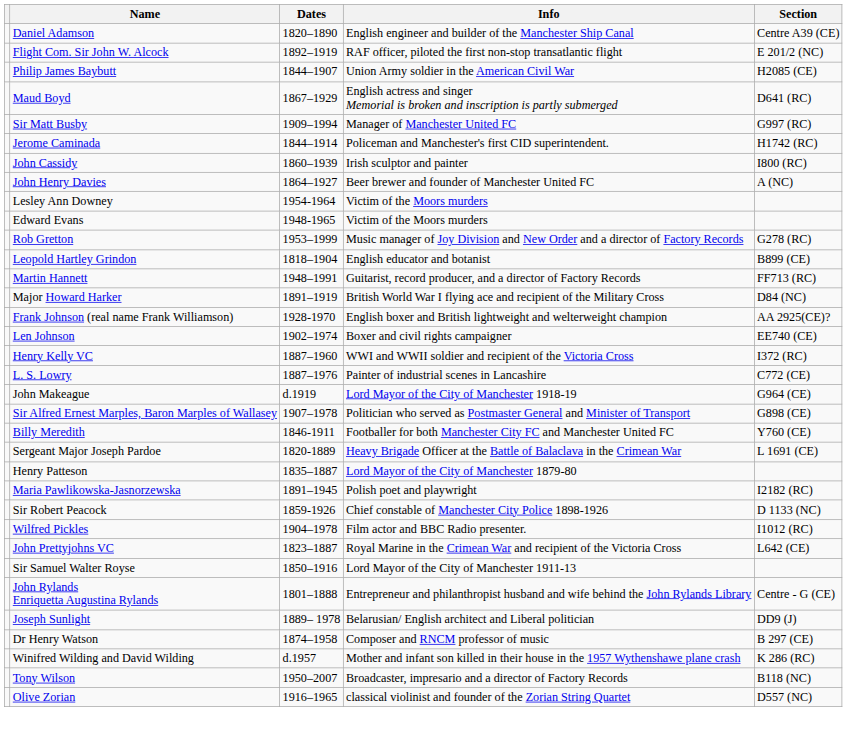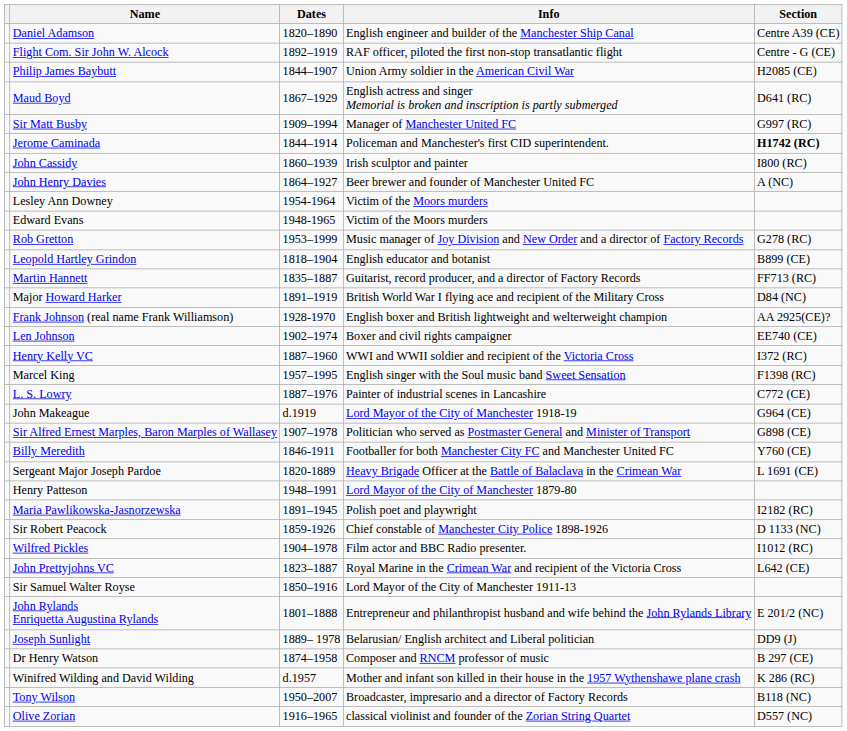 <table class="wikitable">
 <tr>
 <th></th>
 <th>Name</th>
 <th>Dates</th>
 <th>Info</th>
 <th>Section</th>
 </tr>
 <tr>
 <td></td>
 <td><a href='#'>Daniel Adamson</a></td>
 <td nowrap>1820–1890</td>
 <td>English engineer and builder of the <a href='#'>Manchester Ship Canal</a></td>
 <td>Centre  A39 (CE)</td>
 </tr>
 <tr>
 <td></td>
 <td><a href='#'>Flight Com. Sir John W. Alcock</a></td>
 <td>1892–1919</td>
 <td>RAF officer, piloted the first non-stop transatlantic flight</td>
-<td>E 201/2 (NC)</td>
+<td>Centre - G (CE)</td>
 </tr>
 <tr>
 <td></td>
 <td><a href='#'>Philip James Baybutt</a></td>
 <td>1844–1907</td>
 <td>Union Army soldier in the <a href='#'>American Civil War</a></td>
 <td>H2085 (CE)</td>
 </tr>
 <tr>
 <td></td>
 <td><a href='#'>Maud Boyd</a></td>
 <td>1867–1929</td>
 <td>English actress and singer<br><em>Memorial is broken and inscription is partly submerged</em></td>
 <td>D641 (RC)</td>
 </tr>
 <tr>
 <td></td>
 <td><a href='#'>Sir Matt Busby</a></td>
 <td>1909–1994</td>
 <td>Manager of <a href='#'>Manchester United FC</a></td>
 <td>G997 (RC)</td>
 </tr>
 <tr>
 <td></td>
 <td><a href='#'>Jerome Caminada</a></td>
 <td>1844–1914</td>
 <td>Policeman and Manchester's first CID superintendent.</td>
-<td>H1742 (RC)</td>
+<td><strong>H1742 (RC)</strong></td>
 </tr>
 <tr>
 <td></td>
 <td><a href='#'>John Cassidy</a></td>
 <td>1860–1939</td>
 <td>Irish sculptor and painter</td>
 <td>I800 (RC)</td>
 </tr>
 <tr>
 <td></td>
 <td><a href='#'>John Henry Davies</a></td>
 <td>1864–1927</td>
 <td>Beer brewer and founder of Manchester United FC</td>
 <td>A (NC)</td>
 </tr>
 <tr>
 <td></td>
 <td>Lesley Ann Downey</td>
 <td>1954-1964</td>
 <td>Victim of the <a href='#'>Moors murders</a></td>
 <td></td>
 </tr>
 <tr>
 <td></td>
 <td>Edward Evans</td>
 <td>1948-1965</td>
 <td>Victim of the Moors murders</td>
 <td></td>
 </tr>
 <tr>
 <td></td>
 <td><a href='#'>Rob Gretton</a></td>
 <td>1953–1999</td>
 <td>Music manager of <a href='#'>Joy Division</a> and <a href='#'>New Order</a> and a director of <a href='#'>Factory Records</a></td>
 <td>G278 (RC)</td>
 </tr>
 <tr>
 <td></td>
 <td><a href='#'>Leopold Hartley Grindon</a></td>
 <td>1818–1904</td>
 <td>English educator and botanist</td>
 <td>B899 (CE)</td>
 </tr>
 <tr>
 <td></td>
 <td><a href='#'>Martin Hannett</a></td>
-<td>1948–1991</td>
+<td>1835–1887</td>
 <td>Guitarist, record producer, and a director of Factory Records</td>
 <td>FF713 (RC)</td>
 </tr>
 <tr>
 <td></td>
 <td>Major <a href='#'>Howard Harker</a></td>
 <td>1891–1919</td>
 <td>British World War I flying ace and recipient of the Military Cross</td>
 <td>D84 (NC)</td>
 </tr>
 <tr>
 <td></td>
 <td><a href='#'>Frank Johnson</a> (real name Frank Williamson)</td>
 <td>1928-1970</td>
 <td>English boxer and British lightweight and welterweight champion</td>
 <td>AA 2925(CE)?</td>
 </tr>
 <tr>
 <td></td>
 <td><a href='#'>Len Johnson</a></td>
 <td>1902–1974</td>
 <td>Boxer and civil rights campaigner</td>
 <td>EE740 (CE)</td>
 </tr>
 <tr>
 <td></td>
 <td><a href='#'>Henry Kelly VC</a></td>
 <td>1887–1960</td>
 <td>WWI and WWII soldier and recipient of the <a href='#'>Victoria Cross</a></td>
 <td>I372 (RC)</td>
+</tr>
+<tr>
+<td></td>
+<td>Marcel King</td>
+<td>1957–1995</td>
+<td>English singer with the Soul music band <a href='#'>Sweet Sensation</a></td>
+<td>F1398 (RC)</td>
 </tr>
 <tr>
 <td></td>
 <td><a href='#'>L. S. Lowry</a></td>
 <td>1887–1976</td>
 <td>Painter of industrial scenes in Lancashire</td>
 <td>C772 (CE)</td>
 </tr>
 <tr>
 <td></td>
 <td>John Makeague</td>
 <td>d.1919</td>
 <td><a href='#'>Lord Mayor of the City of Manchester</a> 1918-19</td>
 <td>G964 (CE)</td>
 </tr>
 <tr>
 <td></td>
 <td><a href='#'>Sir Alfred Ernest Marples, Baron Marples of Wallasey</a></td>
 <td>1907–1978</td>
 <td>Politician who served as <a href='#'>Postmaster General</a> and <a href='#'>Minister of Transport</a></td>
 <td>G898 (CE)</td>
 </tr>
 <tr>
 <td></td>
 <td><a href='#'>Billy Meredith</a></td>
 <td>1846-1911</td>
 <td>Footballer for both <a href='#'>Manchester City FC</a> and Manchester United FC</td>
 <td>Y760 (CE)</td>
 </tr>
 <tr>
 <td></td>
 <td>Sergeant Major Joseph Pardoe</td>
 <td>1820-1889</td>
 <td><a href='#'>Heavy Brigade</a> Officer at the <a href='#'>Battle of Balaclava</a> in the <a href='#'>Crimean War</a></td>
 <td>L 1691 (CE)</td>
 </tr>
 <tr>
 <td></td>
 <td>Henry Patteson</td>
-<td>1835–1887</td>
+<td>1948–1991</td>
 <td><a href='#'>Lord Mayor of the City of Manchester</a> 1879-80</td>
 <td></td>
 </tr>
 <tr>
 <td></td>
 <td><a href='#'>Maria Pawlikowska-Jasnorzewska</a></td>
 <td>1891–1945</td>
 <td>Polish poet and playwright</td>
 <td>I2182 (RC)</td>
 </tr>
 <tr>
 <td></td>
 <td>Sir Robert Peacock</td>
 <td>1859-1926</td>
 <td>Chief constable of <a href='#'>Manchester City Police</a> 1898-1926</td>
 <td>D 1133 (NC) </td>
 </tr>
 <tr>
 <td></td>
 <td><a href='#'>Wilfred Pickles</a></td>
 <td>1904–1978</td>
 <td>Film actor and BBC Radio presenter.</td>
 <td>I1012 (RC)</td>
 </tr>
 <tr>
 <td></td>
 <td><a href='#'>John Prettyjohns VC</a></td>
 <td>1823–1887</td>
 <td>Royal Marine in the <a href='#'>Crimean War</a> and recipient of the Victoria Cross</td>
 <td>L642 (CE)</td>
 </tr>
 <tr>
 <td></td>
 <td>Sir Samuel Walter Royse</td>
 <td>1850–1916</td>
 <td>Lord Mayor of the City of Manchester 1911-13</td>
 <td></td>
 </tr>
 <tr>
 <td></td>
 <td><a href='#'>John Rylands</a><br><a href='#'>Enriquetta Augustina Rylands</a></td>
 <td>1801–1888</td>
 <td>Entrepreneur and philanthropist husband and wife behind the <a href='#'>John Rylands Library</a></td>
-<td>Centre - G (CE)</td>
+<td>E 201/2 (NC)</td>
 </tr>
 <tr>
 <td></td>
 <td><a href='#'>Joseph Sunlight</a></td>
 <td>1889– 1978</td>
 <td>Belarusian/ English architect and Liberal politician</td>
 <td>DD9 (J)</td>
 </tr>
 <tr>
 <td></td>
 <td>Dr Henry Watson</td>
 <td>1874–1958</td>
 <td>Composer and <a href='#'>RNCM</a> professor of music</td>
 <td>B 297 (CE)</td>
 </tr>
 <tr>
 <td></td>
 <td>Winifred Wilding and David Wilding</td>
 <td>d.1957</td>
 <td>Mother and infant son killed in their house in the <a href='#'>1957 Wythenshawe plane crash</a></td>
 <td>K 286 (RC)</td>
 </tr>
 <tr>
 <td></td>
 <td><a href='#'>Tony Wilson</a></td>
 <td>1950–2007</td>
 <td>Broadcaster, impresario and a director of Factory Records</td>
 <td>B118 (NC) </td>
 </tr>
 <tr>
 <td></td>
 <td><a href='#'>Olive Zorian</a></td>
 <td>1916–1965</td>
 <td>classical violinist and founder of the <a href='#'>Zorian String Quartet</a></td>
 <td>D557 (NC) </td>
 </tr>
 </table>
